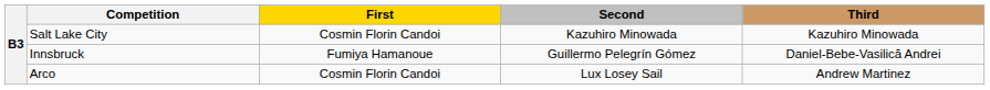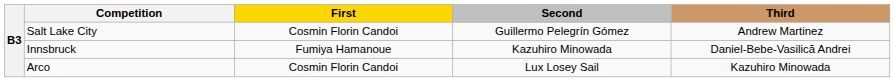 <table class="wikitable" style="text-align:center;">
 <tr>
 <th rowspan="4" width="1">B3</th>
 <th width="24%">Competition</th>
 <th width="25%" style="background: gold">First</th>
 <th width="25%" style="background: silver">Second</th>
 <th width="25%" style="background: #cc9966">Third</th>
 </tr>
 <tr>
 <td style="text-align:left"> Salt Lake City</td>
 <td> Cosmin Florin Candoi</td>
-<td> Kazuhiro Minowada</td>
-<td> Kazuhiro Minowada</td>
+<td> Guillermo Pelegrín Gómez</td>
+<td> Andrew Martinez</td>
 </tr>
 <tr>
 <td style="text-align:left"> Innsbruck</td>
 <td> Fumiya Hamanoue</td>
-<td> Guillermo Pelegrín Gómez</td>
+<td> Kazuhiro Minowada</td>
 <td> Daniel-Bebe-Vasilică Andrei</td>
 </tr>
 <tr>
 <td style="text-align:left"> Arco</td>
 <td> Cosmin Florin Candoi</td>
 <td> Lux Losey Sail</td>
-<td> Andrew Martinez</td>
+<td> Kazuhiro Minowada</td>
 </tr>
 </table>
